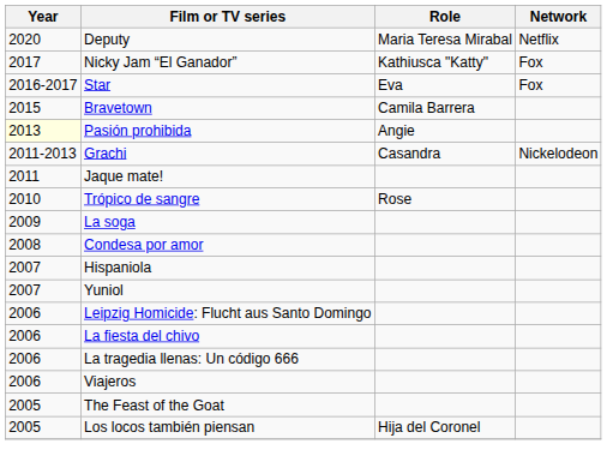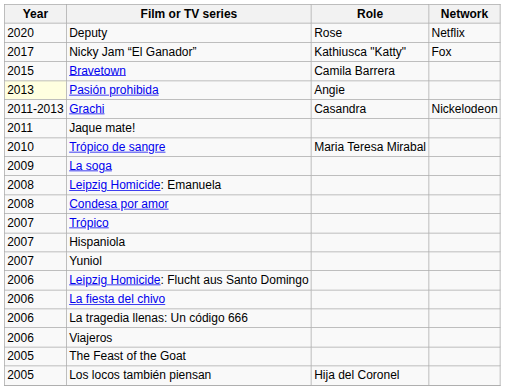 <table class="wikitable sortable">
 <tr>
 <th>Year</th>
 <th>Film or TV series</th>
 <th>Role</th>
 <th>Network</th>
 </tr>
 <tr>
 <td>2020</td>
 <td>Deputy</td>
-<td>Maria Teresa Mirabal</td>
+<td>Rose</td>
 <td>Netflix</td>
 </tr>
 <tr>
 <td>2017</td>
 <td>Nicky Jam “El Ganador”</td>
 <td>Kathiusca "Katty"</td>
-<td>Fox</td>
-</tr>
-<tr>
-<td>2016-2017</td>
-<td><a href='#'>Star</a></td>
-<td>Eva</td>
 <td>Fox</td>
 </tr>
 <tr>
 <td>2015</td>
 <td><a href='#'>Bravetown</a></td>
 <td>Camila Barrera</td>
 <td></td>
 </tr>
 <tr>
 <td style="background: lightyellow;">2013</td>
 <td><a href='#'>Pasión prohibida</a></td>
 <td>Angie</td>
 <td></td>
 </tr>
 <tr>
 <td>2011-2013</td>
 <td><a href='#'>Grachi</a></td>
 <td>Casandra</td>
 <td>Nickelodeon</td>
 </tr>
 <tr>
 <td>2011</td>
 <td>Jaque mate!</td>
 <td></td>
 <td></td>
 </tr>
 <tr>
 <td>2010</td>
 <td><a href='#'>Trópico de sangre</a></td>
-<td>Rose</td>
+<td>Maria Teresa Mirabal</td>
 <td></td>
 </tr>
 <tr>
 <td>2009</td>
 <td><a href='#'>La soga</a></td>
 <td></td>
 <td></td>
 </tr>
 <tr>
 <td>2008</td>
+<td><a href='#'>Leipzig Homicide</a>: Emanuela</td>
+<td></td>
+<td></td>
+</tr>
+<tr>
+<td>2008</td>
 <td><a href='#'>Condesa por amor</a></td>
+<td></td>
+<td></td>
+</tr>
+<tr>
+<td>2007</td>
+<td><a href='#'>Trópico</a></td>
 <td></td>
 <td></td>
 </tr>
 <tr>
 <td>2007</td>
 <td>Hispaniola</td>
 <td></td>
 <td></td>
 </tr>
 <tr>
 <td>2007</td>
 <td>Yuniol</td>
 <td></td>
 <td></td>
 </tr>
 <tr>
 <td>2006</td>
 <td><a href='#'>Leipzig Homicide</a>: Flucht aus Santo Domingo</td>
 <td></td>
 <td></td>
 </tr>
 <tr>
 <td>2006</td>
 <td><a href='#'>La fiesta del chivo</a></td>
 <td></td>
 <td></td>
 </tr>
 <tr>
 <td>2006</td>
 <td>La tragedia llenas: Un código 666</td>
 <td></td>
 <td></td>
 </tr>
 <tr>
 <td>2006</td>
 <td>Viajeros</td>
 <td></td>
 <td></td>
 </tr>
 <tr>
 <td>2005</td>
 <td>The Feast of the Goat</td>
 <td></td>
 <td></td>
 </tr>
 <tr>
 <td>2005</td>
 <td>Los locos también piensan</td>
 <td>Hija del Coronel</td>
 <td></td>
 </tr>
 <tr>
 </tr>
 </table>
